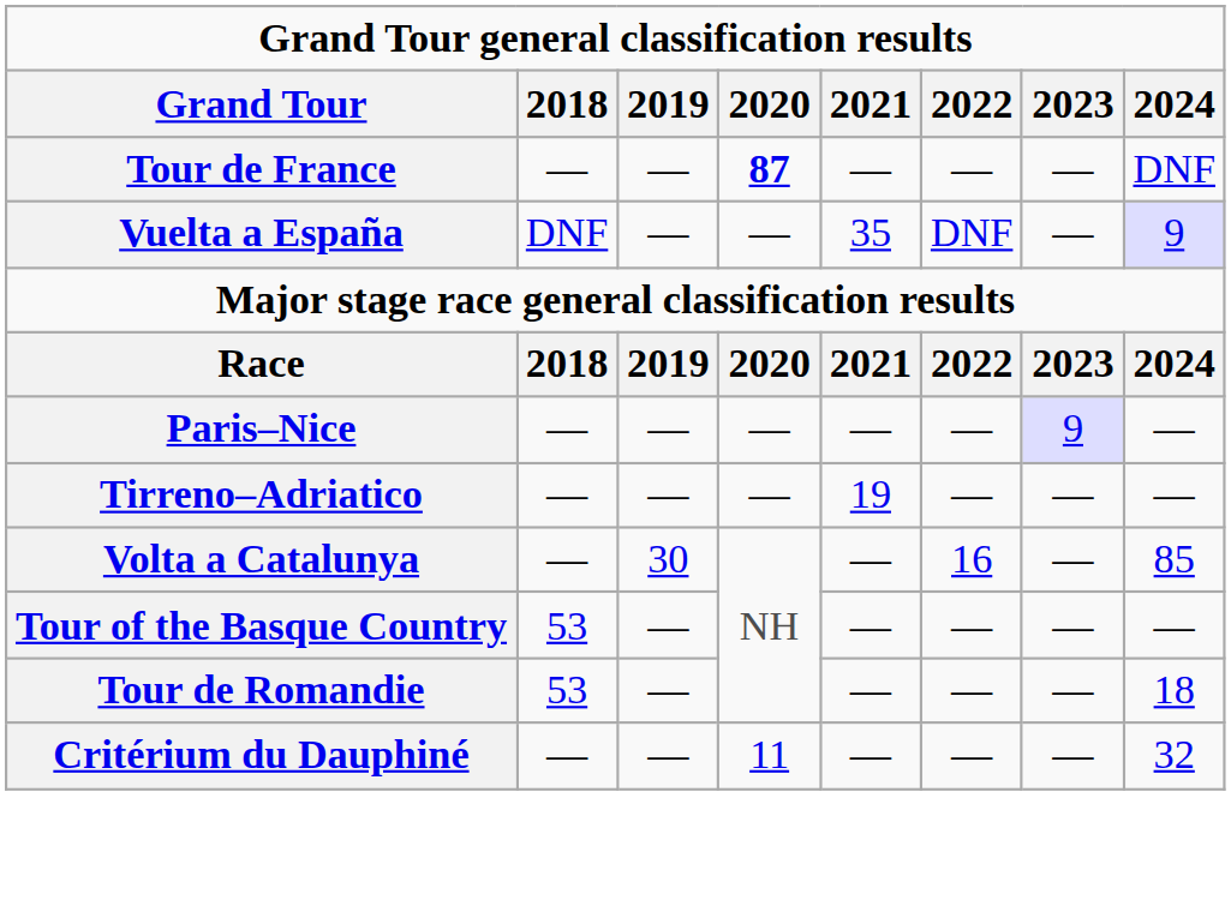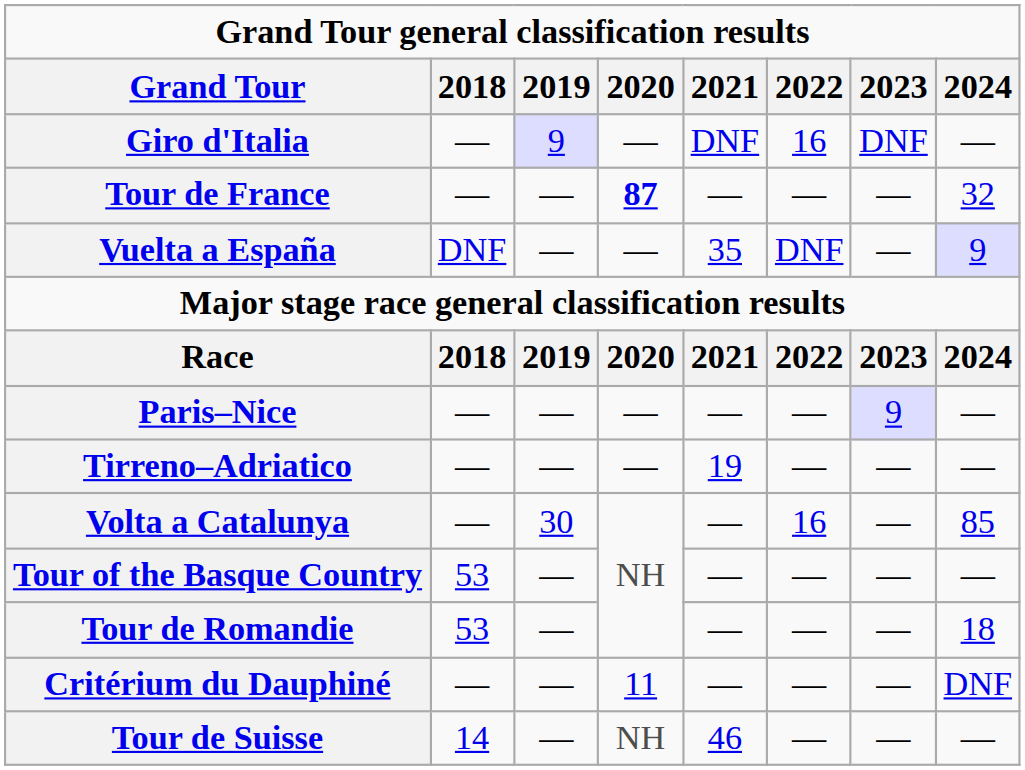 <table class="wikitable plainrowheaders">
 <tr>
 <td colspan=8 align="center"><strong>Grand Tour general classification results</strong></td>
 </tr>
 <tr>
 <th scope="col"><a href='#'>Grand Tour</a></th>
 <th scope="col">2018</th>
 <th scope="col">2019</th>
 <th scope="col">2020</th>
 <th scope="col">2021</th>
 <th scope="col">2022</th>
 <th scope="col">2023</th>
 <th scope="col">2024</th>
 </tr>
 <tr style="text-align:center;">
+<th scope="row"> <a href='#'>Giro d'Italia</a></th>
+<td>—</td>
+<td style="background:#ddf;"><a href='#'>9</a></td>
+<td>—</td>
+<td><a href='#'>DNF</a></td>
+<td><a href='#'>16</a></td>
+<td><a href='#'>DNF</a></td>
+<td>—</td>
+</tr>
+<tr style="text-align:center;">
 <th scope="row"> <a href='#'>Tour de France</a></th>
 <td>—</td>
 <td>—</td>
 <td><strong><a href='#'>87</a></strong></td>
 <td>—</td>
 <td>—</td>
 <td>—</td>
-<td><a href='#'>DNF</a></td>
+<td><a href='#'>32</a></td>
 </tr>
 <tr style="text-align:center;">
 <th scope="row"> <a href='#'>Vuelta a España</a></th>
 <td><a href='#'>DNF</a></td>
 <td>—</td>
 <td>—</td>
 <td><a href='#'>35</a></td>
 <td><a href='#'>DNF</a></td>
 <td>—</td>
 <td style="background:#ddf;"><a href='#'>9</a></td>
 </tr>
 <tr>
 <td colspan=8 align="center"><strong>Major stage race general classification results</strong></td>
 </tr>
 <tr>
 <th>Race</th>
 <th scope="col">2018</th>
 <th scope="col">2019</th>
 <th scope="col">2020</th>
 <th scope="col">2021</th>
 <th scope="col">2022</th>
 <th scope="col">2023</th>
 <th scope="col">2024</th>
 </tr>
 <tr style="text-align:center;">
 <th scope="row"> <a href='#'>Paris–Nice</a></th>
 <td>—</td>
 <td>—</td>
 <td>—</td>
 <td>—</td>
 <td>—</td>
 <td style="background:#ddf;"><a href='#'>9</a></td>
 <td>—</td>
 </tr>
 <tr style="text-align:center;">
 <th scope="row"> <a href='#'>Tirreno–Adriatico</a></th>
 <td>—</td>
 <td>—</td>
 <td>—</td>
 <td><a href='#'>19</a></td>
 <td>—</td>
 <td>—</td>
 <td>—</td>
 </tr>
 <tr style="text-align:center;">
 <th scope="row"> <a href='#'>Volta a Catalunya</a></th>
 <td>—</td>
 <td><a href='#'>30</a></td>
 <td style="color:#4d4d4d;" rowspan=3>NH</td>
 <td>—</td>
 <td><a href='#'>16</a></td>
 <td>—</td>
 <td><a href='#'>85</a></td>
 </tr>
 <tr style="text-align:center;">
 <th scope="row"> <a href='#'>Tour of the Basque Country</a></th>
 <td><a href='#'>53</a></td>
 <td>—</td>
 <td>—</td>
 <td>—</td>
 <td>—</td>
 <td>—</td>
 </tr>
 <tr style="text-align:center;">
 <th scope="row"> <a href='#'>Tour de Romandie</a></th>
 <td><a href='#'>53</a></td>
 <td>—</td>
 <td>—</td>
 <td>—</td>
 <td>—</td>
 <td><a href='#'>18</a></td>
 </tr>
 <tr style="text-align:center;">
 <th scope="row"> <a href='#'>Critérium du Dauphiné</a></th>
 <td>—</td>
 <td>—</td>
 <td><a href='#'>11</a></td>
 <td>—</td>
 <td>—</td>
 <td>—</td>
-<td><a href='#'>32</a></td>
+<td><a href='#'>DNF</a></td>
+</tr>
+<tr style="text-align:center;">
+<th scope="row"> <a href='#'>Tour de Suisse</a></th>
+<td><a href='#'>14</a></td>
+<td>—</td>
+<td style="color:#4d4d4d;">NH</td>
+<td><a href='#'>46</a></td>
+<td>—</td>
+<td>—</td>
+<td>—</td>
 </tr>
 </table>
